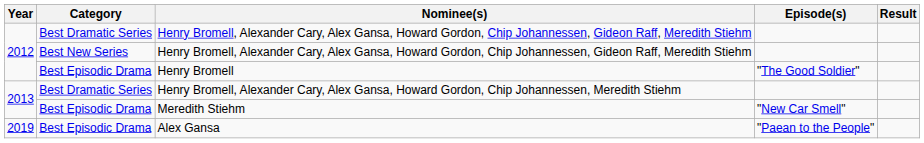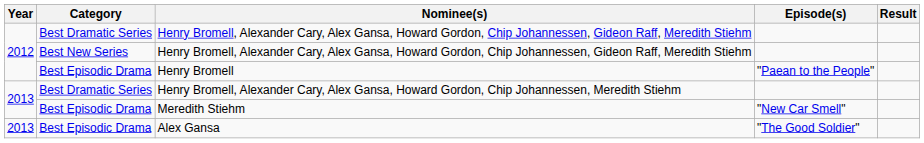 <table class="wikitable">
 <tr>
 <th>Year</th>
 <th>Category</th>
 <th>Nominee(s)</th>
 <th>Episode(s)</th>
 <th>Result</th>
 </tr>
 <tr>
 <td rowspan="3"><a href='#'>2012</a></td>
 <td><a href='#'>Best Dramatic Series</a></td>
 <td><a href='#'>Henry Bromell</a>, Alexander Cary, Alex Gansa, Howard Gordon, <a href='#'>Chip Johannessen</a>, <a href='#'>Gideon Raff</a>, <a href='#'>Meredith Stiehm</a></td>
 <td></td>
 <td></td>
 </tr>
 <tr>
 <td><a href='#'>Best New Series</a></td>
 <td>Henry Bromell, Alexander Cary, Alex Gansa, Howard Gordon, Chip Johannessen, Gideon Raff, Meredith Stiehm</td>
 <td></td>
 <td></td>
 </tr>
 <tr>
 <td><a href='#'>Best Episodic Drama</a></td>
 <td>Henry Bromell</td>
-<td>"<a href='#'>The Good Soldier</a>"</td>
+<td>"<a href='#'>Paean to the People</a>"</td>
 <td></td>
 </tr>
 <tr>
 <td rowspan="2"><a href='#'>2013</a></td>
 <td><a href='#'>Best Dramatic Series</a></td>
 <td>Henry Bromell, Alexander Cary, Alex Gansa, Howard Gordon, Chip Johannessen, Meredith Stiehm</td>
 <td></td>
 <td></td>
 </tr>
 <tr>
 <td><a href='#'>Best Episodic Drama</a></td>
 <td>Meredith Stiehm</td>
 <td>"<a href='#'>New Car Smell</a>"</td>
 <td></td>
 </tr>
 <tr>
-<td rowspan="1"><a href='#'>2019</a></td>
+<td rowspan="1"><a href='#'>2013</a></td>
 <td><a href='#'>Best Episodic Drama</a></td>
 <td>Alex Gansa</td>
-<td>"<a href='#'>Paean to the People</a>"</td>
+<td>"<a href='#'>The Good Soldier</a>"</td>
 <td></td>
 </tr>
 </table>
